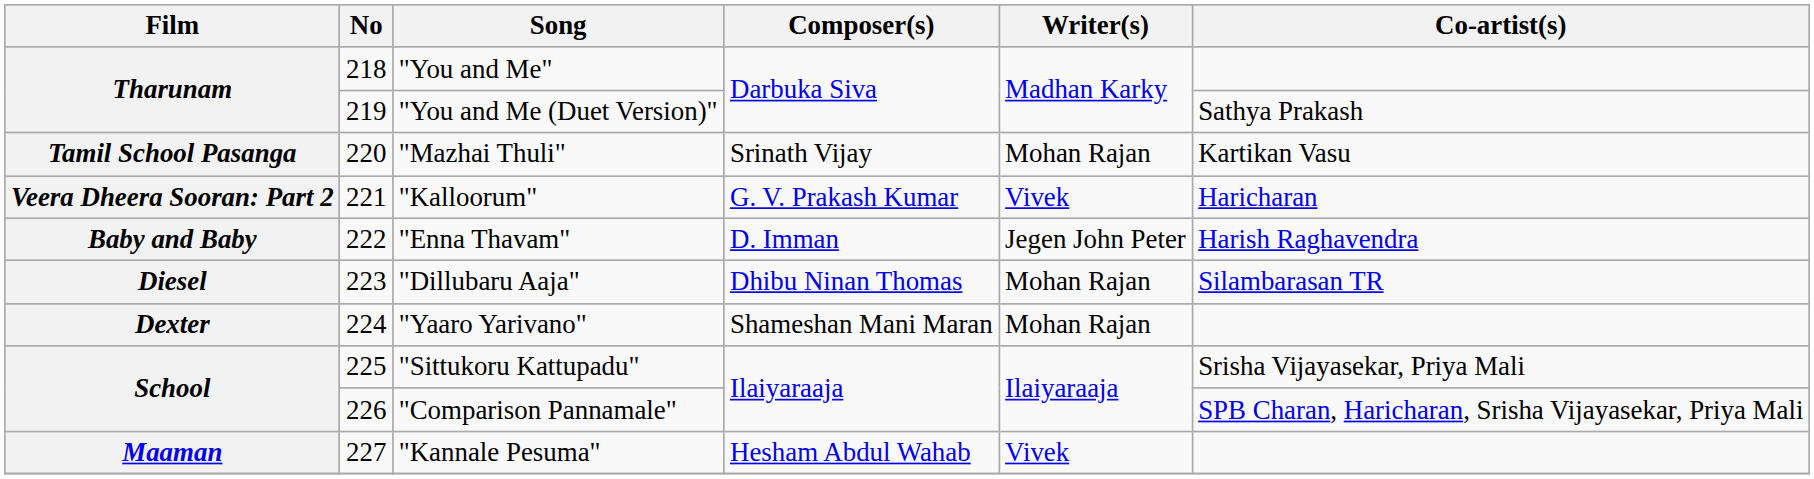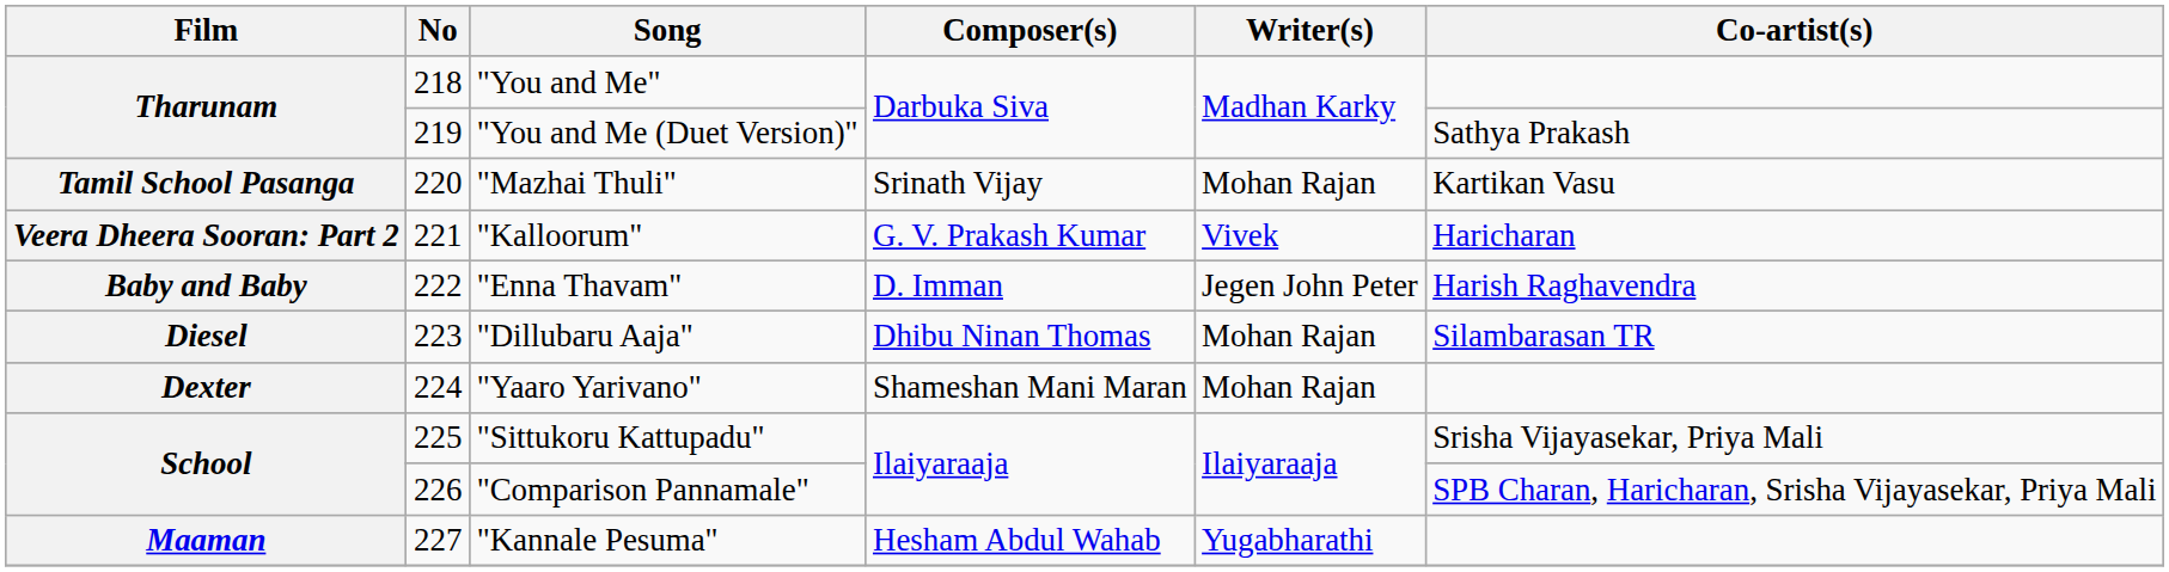 <table class="wikitable">
 <tr>
 <th>Film</th>
 <th>No</th>
 <th>Song</th>
 <th>Composer(s)</th>
 <th>Writer(s)</th>
 <th>Co-artist(s)</th>
 </tr>
 <tr>
 <th rowspan="2"><em>Tharunam</em></th>
 <td>218</td>
 <td>"You and Me"</td>
 <td rowspan="2"><a href='#'>Darbuka Siva</a></td>
 <td rowspan="2"><a href='#'>Madhan Karky</a></td>
 <td></td>
 </tr>
 <tr>
 <td>219</td>
 <td>"You and Me (Duet Version)"</td>
 <td>Sathya Prakash</td>
 </tr>
 <tr>
 <th><em>Tamil School Pasanga</em></th>
 <td>220</td>
 <td>"Mazhai Thuli"</td>
 <td>Srinath Vijay</td>
 <td>Mohan Rajan</td>
 <td>Kartikan Vasu</td>
 </tr>
 <tr>
 <th><em>Veera Dheera Sooran: Part 2</em></th>
 <td>221</td>
 <td>"Kalloorum"</td>
 <td><a href='#'>G. V. Prakash Kumar</a></td>
 <td><a href='#'>Vivek</a></td>
 <td><a href='#'>Haricharan</a></td>
 </tr>
 <tr>
 <th><em>Baby and Baby</em></th>
 <td>222</td>
 <td>"Enna Thavam"</td>
 <td><a href='#'>D. Imman</a></td>
 <td>Jegen John Peter</td>
 <td><a href='#'>Harish Raghavendra</a></td>
 </tr>
 <tr>
 <th><em>Diesel</em></th>
 <td>223</td>
 <td>"Dillubaru Aaja"</td>
 <td><a href='#'>Dhibu Ninan Thomas</a></td>
 <td>Mohan Rajan</td>
 <td><a href='#'>Silambarasan TR</a></td>
 </tr>
 <tr>
 <th><em>Dexter</em></th>
 <td>224</td>
 <td>"Yaaro Yarivano"</td>
 <td>Shameshan Mani Maran</td>
 <td>Mohan Rajan</td>
 <td></td>
 </tr>
 <tr>
 <th rowspan="2"><em>School</em></th>
 <td>225</td>
 <td>"Sittukoru Kattupadu"</td>
 <td rowspan="2"><a href='#'>Ilaiyaraaja</a></td>
 <td rowspan="2"><a href='#'>Ilaiyaraaja</a></td>
 <td>Srisha Vijayasekar, Priya Mali</td>
 </tr>
 <tr>
 <td>226</td>
 <td>"Comparison Pannamale"</td>
 <td><a href='#'>SPB Charan</a>, <a href='#'>Haricharan</a>, Srisha Vijayasekar, Priya Mali</td>
 </tr>
 <tr>
 <th><em><a href='#'>Maaman</a></em></th>
 <td>227</td>
 <td>"Kannale Pesuma"</td>
 <td><a href='#'>Hesham Abdul Wahab</a></td>
-<td><a href='#'>Vivek</a></td>
+<td><a href='#'>Yugabharathi</a></td>
 <td></td>
 </tr>
 <tr>
 </tr>
 </table>
